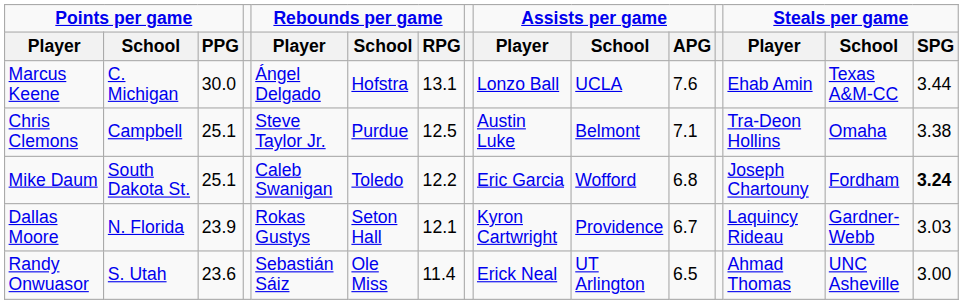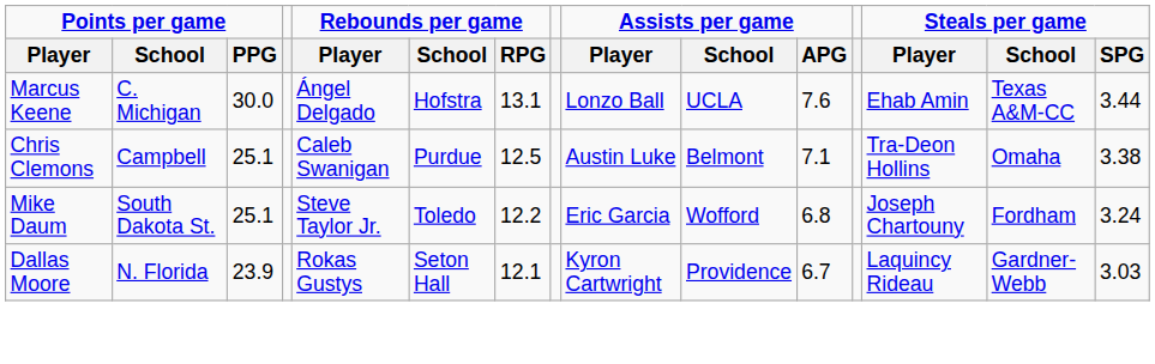 <table class="wikitable" style="text-align: left;">
 <tr style="text-align:center;">
 <td colspan=3><strong><a href='#'>Points per game</a></strong></td>
 <td></td>
 <td colspan=3><strong><a href='#'>Rebounds per game</a></strong></td>
 <td></td>
 <td colspan=3><strong><a href='#'>Assists per game</a></strong></td>
 <td></td>
 <td colspan=3><strong><a href='#'>Steals per game</a></strong></td>
 </tr>
 <tr>
 <th>Player</th>
 <th>School</th>
 <th>PPG</th>
 <th></th>
 <th>Player</th>
 <th>School</th>
 <th>RPG</th>
 <th></th>
 <th>Player</th>
 <th>School</th>
 <th>APG</th>
 <th></th>
 <th>Player</th>
 <th>School</th>
 <th>SPG</th>
 </tr>
 <tr>
 <td><a href='#'>Marcus Keene</a></td>
 <td><a href='#'>C. Michigan</a></td>
 <td>30.0</td>
 <td></td>
 <td><a href='#'>Ángel Delgado</a></td>
 <td><a href='#'>Hofstra</a></td>
 <td>13.1</td>
 <td></td>
 <td><a href='#'>Lonzo Ball</a></td>
 <td><a href='#'>UCLA</a></td>
 <td>7.6</td>
 <td></td>
 <td><a href='#'>Ehab Amin</a></td>
 <td><a href='#'>Texas A&M-CC</a></td>
 <td>3.44</td>
 </tr>
 <tr>
 <td><a href='#'>Chris Clemons</a></td>
 <td><a href='#'>Campbell</a></td>
 <td>25.1</td>
 <td></td>
-<td><a href='#'>Steve Taylor Jr.</a></td>
+<td><a href='#'>Caleb Swanigan</a></td>
 <td><a href='#'>Purdue</a></td>
 <td>12.5</td>
 <td></td>
 <td><a href='#'>Austin Luke</a></td>
 <td><a href='#'>Belmont</a></td>
 <td>7.1</td>
 <td></td>
 <td><a href='#'>Tra-Deon Hollins</a></td>
 <td><a href='#'>Omaha</a></td>
 <td>3.38</td>
 </tr>
 <tr>
 <td><a href='#'>Mike Daum</a></td>
 <td><a href='#'>South Dakota St.</a></td>
 <td>25.1</td>
 <td></td>
-<td><a href='#'>Caleb Swanigan</a></td>
+<td><a href='#'>Steve Taylor Jr.</a></td>
 <td><a href='#'>Toledo</a></td>
 <td>12.2</td>
 <td></td>
 <td><a href='#'>Eric Garcia</a></td>
 <td><a href='#'>Wofford</a></td>
 <td>6.8</td>
 <td></td>
 <td><a href='#'>Joseph Chartouny</a></td>
 <td><a href='#'>Fordham</a></td>
-<td><strong>3.24</strong></td>
+<td>3.24</td>
 </tr>
 <tr>
 <td><a href='#'>Dallas Moore</a></td>
 <td><a href='#'>N. Florida</a></td>
 <td>23.9</td>
 <td></td>
 <td><a href='#'>Rokas Gustys</a></td>
 <td><a href='#'>Seton Hall</a></td>
 <td>12.1</td>
 <td></td>
 <td><a href='#'>Kyron Cartwright</a></td>
 <td><a href='#'>Providence</a></td>
 <td>6.7</td>
 <td></td>
 <td><a href='#'>Laquincy Rideau</a></td>
 <td><a href='#'>Gardner-Webb</a></td>
 <td>3.03</td>
 </tr>
-<tr>
-<td><a href='#'>Randy Onwuasor</a></td>
-<td><a href='#'>S. Utah</a></td>
-<td>23.6</td>
-<td></td>
-<td><a href='#'>Sebastián Sáiz</a></td>
-<td><a href='#'>Ole Miss</a></td>
-<td>11.4</td>
-<td></td>
-<td><a href='#'>Erick Neal</a></td>
-<td><a href='#'>UT Arlington</a></td>
-<td>6.5</td>
-<td></td>
-<td><a href='#'>Ahmad Thomas</a></td>
-<td><a href='#'>UNC Asheville</a></td>
-<td>3.00</td>
-</tr>
 </table>
